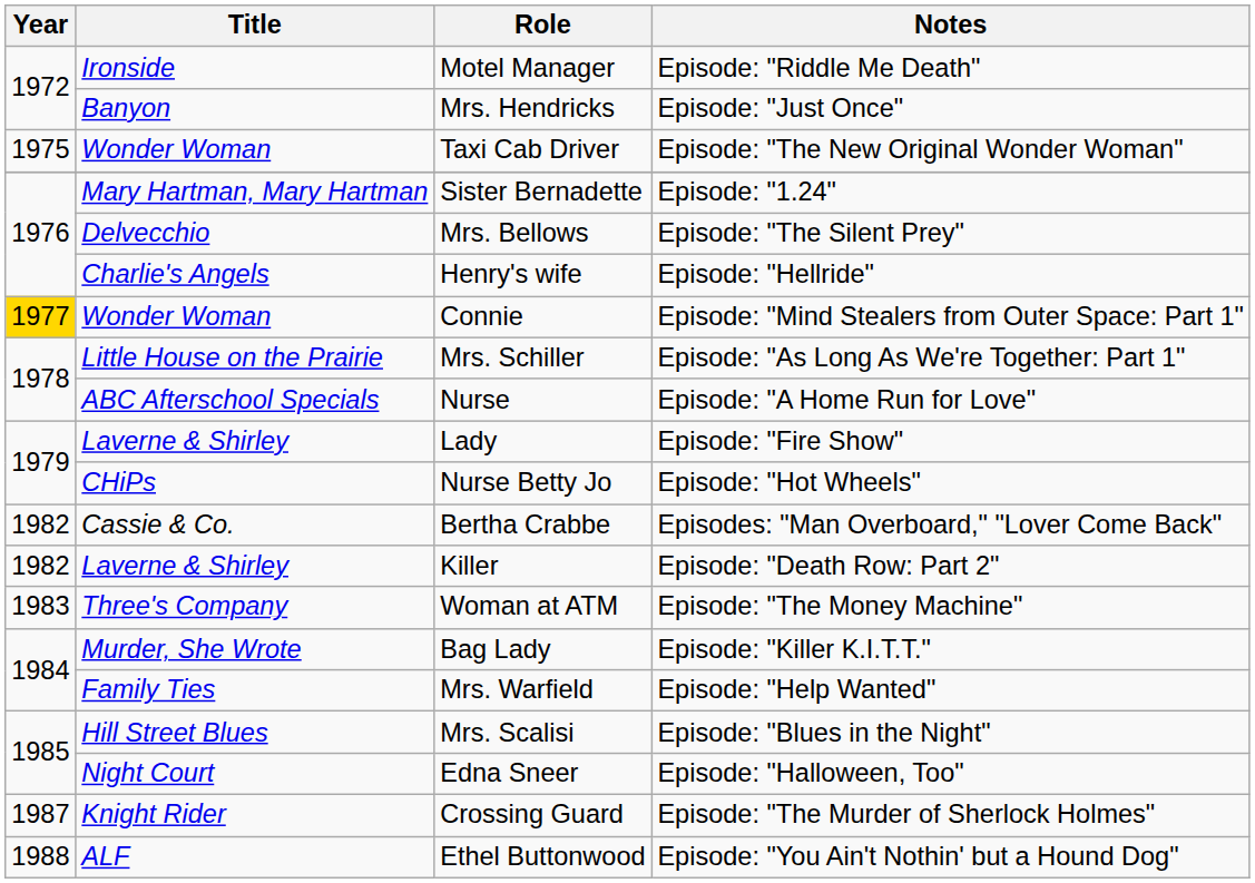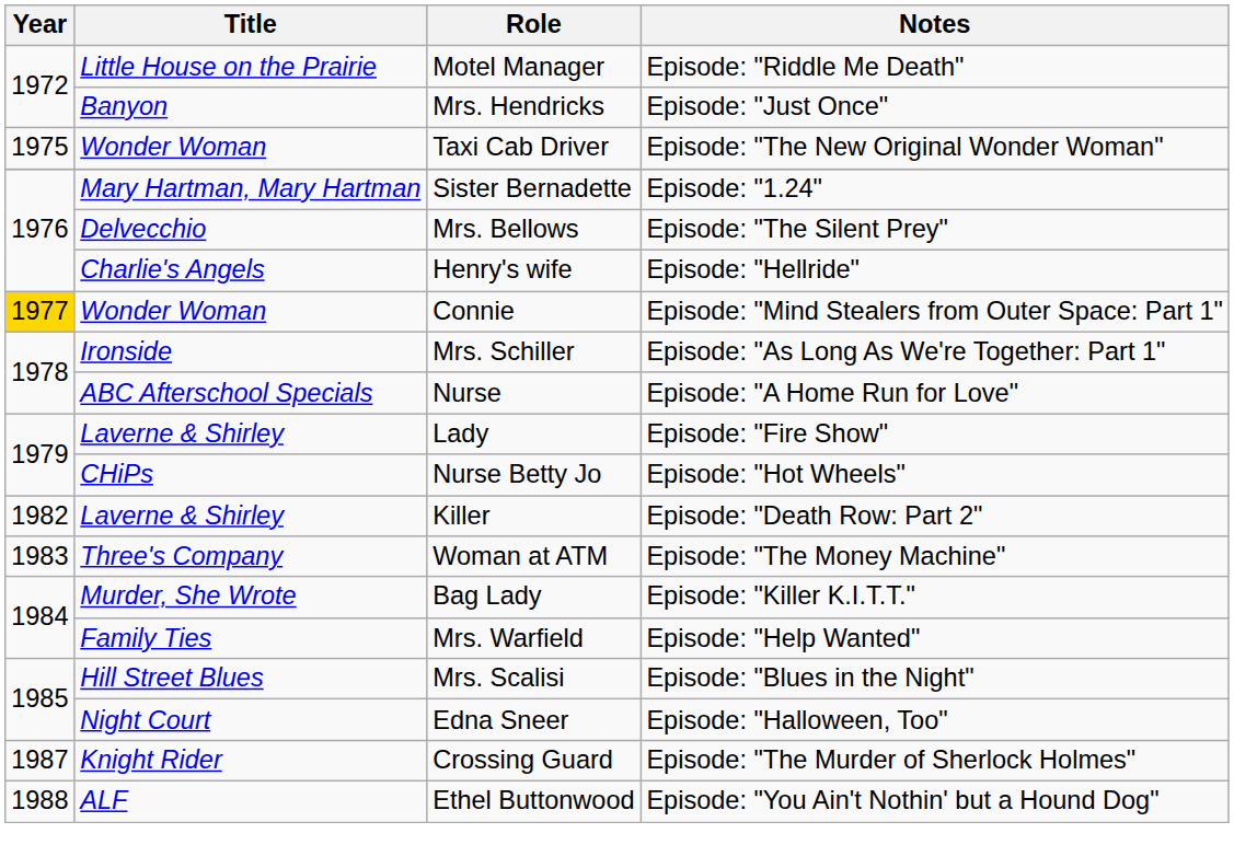 <table class="wikitable sortable">
 <tr>
 <th>Year</th>
 <th>Title</th>
 <th>Role</th>
 <th>Notes</th>
 </tr>
 <tr>
 <td rowspan="2">1972</td>
-<td><em><a href='#'>Ironside</a></em></td>
+<td><em><a href='#'>Little House on the Prairie</a></em></td>
 <td>Motel Manager</td>
 <td>Episode: "Riddle Me Death"</td>
 </tr>
 <tr>
 <td><em><a href='#'>Banyon</a></em></td>
 <td>Mrs. Hendricks</td>
 <td>Episode: "Just Once"</td>
 </tr>
 <tr>
 <td>1975</td>
 <td><em><a href='#'>Wonder Woman</a></em></td>
 <td>Taxi Cab Driver</td>
 <td>Episode: "The New Original Wonder Woman"</td>
 </tr>
 <tr>
 </tr>
 <tr 1976 || >
 </tr>
 <tr>
 <td rowspan="3">1976</td>
 <td><em><a href='#'>Mary Hartman, Mary Hartman</a></em></td>
 <td>Sister Bernadette</td>
 <td>Episode: "1.24"</td>
 </tr>
 <tr>
 <td><em><a href='#'>Delvecchio</a></em></td>
 <td>Mrs. Bellows</td>
 <td>Episode: "The Silent Prey"</td>
 </tr>
 <tr>
 <td><em><a href='#'>Charlie's Angels</a></em></td>
 <td>Henry's wife</td>
 <td>Episode: "Hellride"</td>
 </tr>
 <tr>
 <td style="background: gold;">1977</td>
 <td><em><a href='#'>Wonder Woman</a></em></td>
 <td>Connie</td>
 <td>Episode: "Mind Stealers from Outer Space: Part 1"</td>
 </tr>
 <tr>
 <td rowspan="2">1978</td>
-<td><em><a href='#'>Little House on the Prairie</a></em></td>
+<td><em><a href='#'>Ironside</a></em></td>
 <td>Mrs. Schiller</td>
 <td>Episode: "As Long As We're Together: Part 1"</td>
 </tr>
 <tr>
 <td><em><a href='#'>ABC Afterschool Specials</a></em></td>
 <td>Nurse</td>
 <td>Episode: "A Home Run for Love"</td>
 </tr>
 <tr>
 <td rowspan="2">1979</td>
 <td><em><a href='#'>Laverne & Shirley</a></em></td>
 <td>Lady</td>
 <td>Episode: "Fire Show"</td>
 </tr>
 <tr>
 <td><em><a href='#'>CHiPs</a></em></td>
 <td>Nurse Betty Jo</td>
 <td>Episode: "Hot Wheels"</td>
-</tr>
-<tr>
-<td>1982</td>
-<td><em>Cassie & Co.</em></td>
-<td>Bertha Crabbe</td>
-<td>Episodes: "Man Overboard," "Lover Come Back"</td>
 </tr>
 <tr>
 <td>1982</td>
 <td><em><a href='#'>Laverne & Shirley</a></em></td>
 <td>Killer</td>
 <td>Episode: "Death Row: Part 2"</td>
 </tr>
 <tr>
 <td>1983</td>
 <td><em><a href='#'>Three's Company</a></em></td>
 <td>Woman at ATM</td>
 <td>Episode: "The Money Machine"</td>
 </tr>
 <tr>
 <td rowspan="2">1984</td>
 <td><em><a href='#'>Murder, She Wrote</a></em></td>
 <td>Bag Lady</td>
 <td>Episode: "Killer K.I.T.T."</td>
 </tr>
 <tr>
 <td><em><a href='#'>Family Ties</a></em></td>
 <td>Mrs. Warfield</td>
 <td>Episode: "Help Wanted"</td>
 </tr>
 <tr>
 <td rowspan="2">1985</td>
 <td><em><a href='#'>Hill Street Blues</a></em></td>
 <td>Mrs. Scalisi</td>
 <td>Episode: "Blues in the Night"</td>
 </tr>
 <tr>
 <td><em><a href='#'>Night Court</a></em></td>
 <td>Edna Sneer</td>
 <td>Episode: "Halloween, Too"</td>
 </tr>
 <tr>
 <td>1987</td>
 <td><em><a href='#'>Knight Rider</a></em></td>
 <td>Crossing Guard</td>
 <td>Episode: "The Murder of Sherlock Holmes"</td>
 </tr>
 <tr>
 <td>1988</td>
 <td><em><a href='#'>ALF</a></em></td>
 <td>Ethel Buttonwood</td>
 <td>Episode: "You Ain't Nothin' but a Hound Dog"</td>
 </tr>
 </table>
